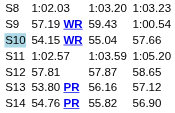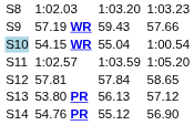 <table>
 <tr>
 <td>S8 <br></td>
 <td></td>
 <td>1:02.03</td>
 <td></td>
 <td>1:03.20</td>
 <td></td>
 <td>1:03.23</td>
 </tr>
 <tr>
 <td>S9 <br></td>
 <td></td>
 <td>57.19 <strong><a href='#'>WR</a></strong></td>
 <td></td>
 <td>59.43</td>
 <td></td>
-<td>1:00.54</td>
+<td>57.66</td>
 </tr>
 <tr>
 <td style="background: lightblue;">S10 <br></td>
 <td></td>
 <td>54.15 <strong><a href='#'>WR</a></strong></td>
 <td></td>
 <td>55.04</td>
 <td></td>
-<td>57.66</td>
+<td>1:00.54</td>
 </tr>
 <tr>
 <td>S11 <br></td>
 <td></td>
 <td>1:02.57</td>
 <td></td>
 <td>1:03.59</td>
 <td></td>
 <td>1:05.20</td>
 </tr>
 <tr>
 <td>S12 <br></td>
 <td></td>
 <td>57.81</td>
 <td></td>
-<td>57.87</td>
+<td>57.84</td>
 <td></td>
 <td>58.65</td>
 </tr>
 <tr>
 <td>S13 <br></td>
 <td></td>
 <td>53.80 <strong><a href='#'>PR</a></strong></td>
 <td></td>
-<td>56.16</td>
+<td>56.13</td>
 <td></td>
 <td>57.12</td>
 </tr>
 <tr>
 <td>S14 <br></td>
 <td></td>
 <td>54.76 <strong><a href='#'>PR</a></strong></td>
 <td></td>
-<td>55.82</td>
+<td>55.12</td>
 <td></td>
 <td>56.90</td>
 </tr>
 </table>
